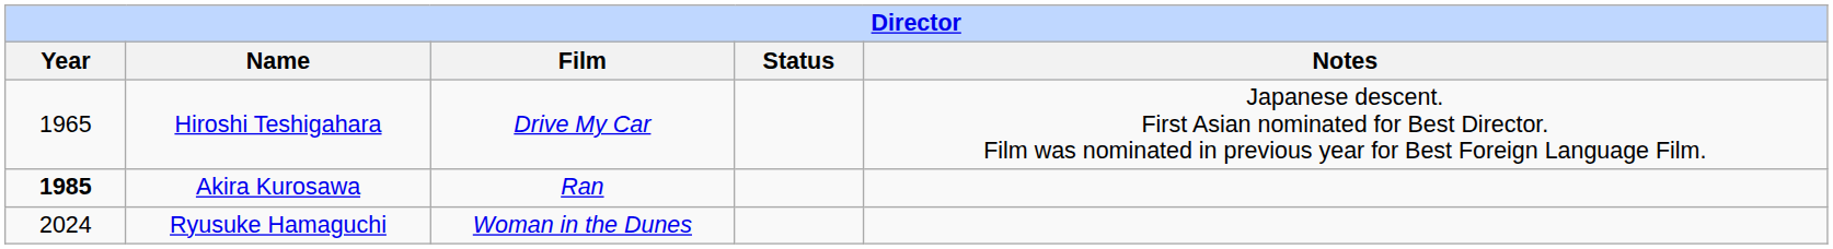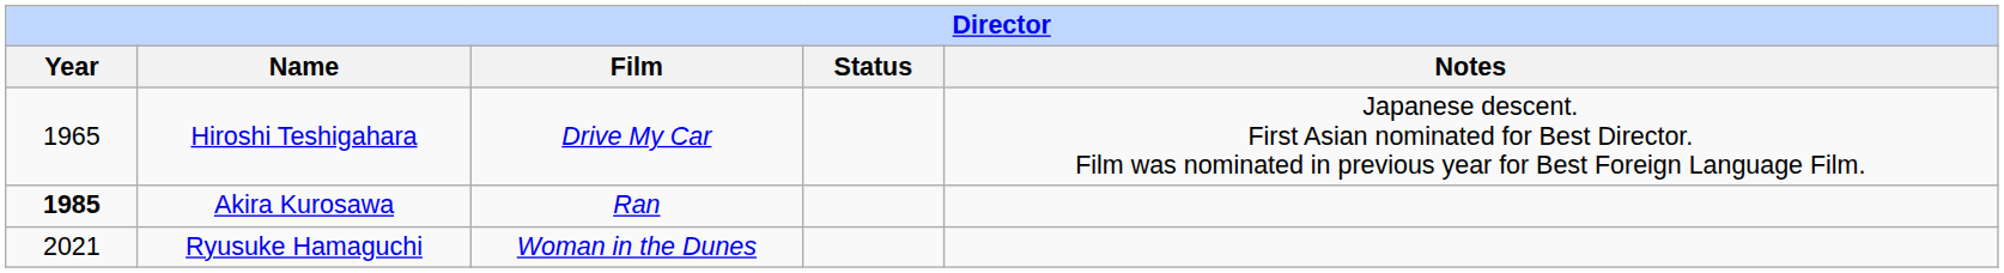 <table class="wikitable" style="text-align: center">
 <tr style="background:#bfd7ff;">
 <td colspan="6" style="text-align:center;"><strong><a href='#'>Director</a></strong></td>
 </tr>
 <tr style="background:#ebf5ff;">
 <th style="width:075px;">Year</th>
 <th style="width:200px;">Name</th>
 <th style="width:200px;">Film</th>
 <th style="width:080px;">Status</th>
 <th style="width:650px;">Notes</th>
 </tr>
 <tr>
 <td>1965</td>
 <td><a href='#'>Hiroshi Teshigahara</a></td>
 <td><em><a href='#'>Drive My Car</a></em></td>
 <td></td>
 <td>Japanese descent.<br>First Asian nominated for Best Director.<br>Film was nominated in previous year for Best Foreign Language Film.</td>
 </tr>
 <tr>
 <td><strong>1985</strong></td>
 <td><a href='#'>Akira Kurosawa</a></td>
 <td><em><a href='#'>Ran</a></em></td>
 <td></td>
 <td></td>
 </tr>
 <tr>
-<td>2024</td>
+<td>2021</td>
 <td><a href='#'>Ryusuke Hamaguchi</a></td>
 <td><em><a href='#'>Woman in the Dunes</a></em></td>
 <td></td>
 <td></td>
 </tr>
 </table>
